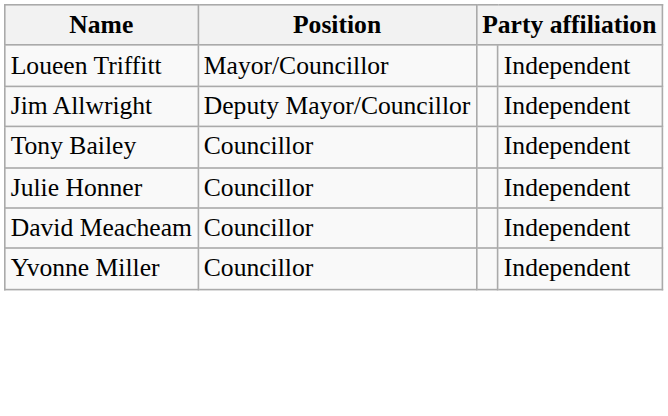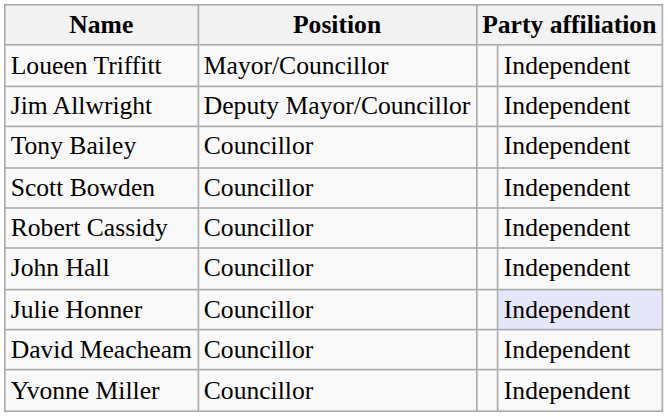 <table class="wikitable">
 <tr>
 <th>Name</th>
 <th>Position</th>
 <th colspan=2>Party affiliation</th>
 </tr>
 <tr>
 <td>Loueen Triffitt</td>
 <td>Mayor/Councillor</td>
 <td> </td>
 <td>Independent</td>
 </tr>
 <tr>
 <td>Jim Allwright</td>
 <td>Deputy Mayor/Councillor</td>
 <td> </td>
 <td>Independent</td>
 </tr>
 <tr>
 <td>Tony Bailey</td>
 <td>Councillor</td>
 <td> </td>
 <td>Independent</td>
 </tr>
 <tr>
+<td>Scott Bowden</td>
+<td>Councillor</td>
+<td> </td>
+<td>Independent</td>
+</tr>
+<tr>
+<td>Robert Cassidy</td>
+<td>Councillor</td>
+<td> </td>
+<td>Independent</td>
+</tr>
+<tr>
+<td>John Hall</td>
+<td>Councillor</td>
+<td> </td>
+<td>Independent</td>
+</tr>
+<tr>
 <td>Julie Honner</td>
 <td>Councillor</td>
 <td> </td>
-<td>Independent</td>
+<td style="background: lavender;">Independent</td>
 </tr>
 <tr>
 <td>David Meacheam</td>
 <td>Councillor</td>
 <td> </td>
 <td>Independent</td>
 </tr>
 <tr>
 <td>Yvonne Miller</td>
 <td>Councillor</td>
 <td> </td>
 <td>Independent</td>
 </tr>
 </table>
